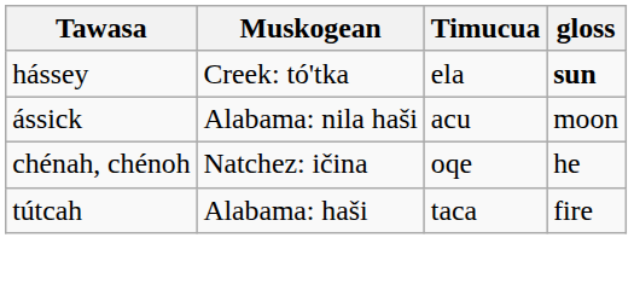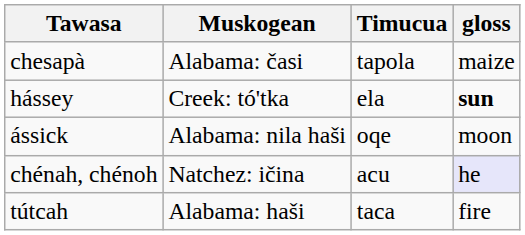 <table class=wikitable>
 <tr>
 <th>Tawasa</th>
 <th>Muskogean</th>
 <th>Timucua</th>
 <th>gloss</th>
+</tr>
+<tr>
+<td>chesapà</td>
+<td>Alabama: časi</td>
+<td>tapola</td>
+<td>maize</td>
 </tr>
 <tr>
 <td>hássey</td>
 <td>Creek: tó'tka</td>
 <td>ela</td>
 <td><strong>sun</strong></td>
 </tr>
 <tr>
 <td>ássick</td>
 <td>Alabama: nila haši</td>
-<td>acu</td>
+<td>oqe</td>
 <td>moon</td>
 </tr>
 <tr>
 <td>chénah, chénoh</td>
 <td>Natchez: ičina</td>
-<td>oqe</td>
-<td>he</td>
+<td>acu</td>
+<td style="background: lavender;">he</td>
 </tr>
 <tr>
 <td>tútcah</td>
 <td>Alabama: haši</td>
 <td>taca</td>
 <td>fire</td>
 </tr>
 </table>
